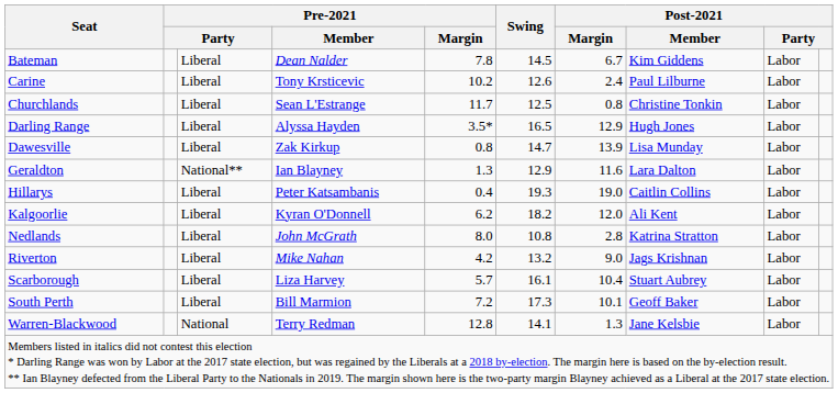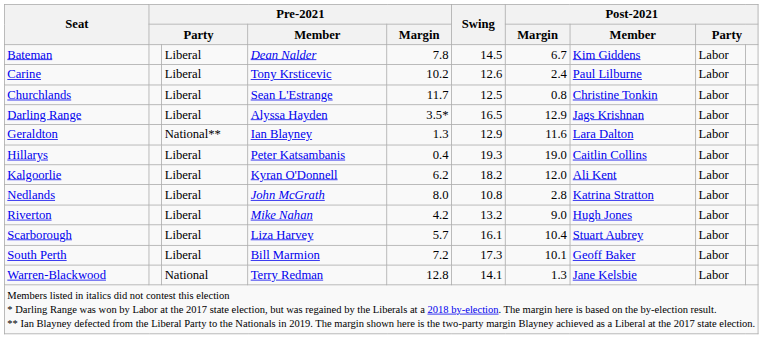 <table class="wikitable">
 <tr>
 <th rowspan="2">Seat</th>
 <th colspan="4">Pre-2021</th>
 <th rowspan="2">Swing</th>
 <th colspan="4">Post-2021</th>
 </tr>
 <tr>
 <th colspan="2">Party</th>
 <th>Member</th>
 <th>Margin</th>
 <th>Margin</th>
 <th>Member</th>
 <th colspan="2">Party</th>
 </tr>
 <tr>
 <td><a href='#'>Bateman</a></td>
 <td></td>
 <td>Liberal</td>
 <td><em><a href='#'>Dean Nalder</a></em></td>
 <td style="text-align:right;">7.8</td>
 <td style="text-align:right;">14.5</td>
 <td style="text-align:right;">6.7</td>
 <td><a href='#'>Kim Giddens</a></td>
 <td>Labor</td>
 <td></td>
 </tr>
 <tr>
 <td><a href='#'>Carine</a></td>
 <td></td>
 <td>Liberal</td>
 <td><a href='#'>Tony Krsticevic</a></td>
 <td style="text-align:right;">10.2</td>
 <td style="text-align:right;">12.6</td>
 <td style="text-align:right;">2.4</td>
 <td><a href='#'>Paul Lilburne</a></td>
 <td>Labor</td>
 <td></td>
 </tr>
 <tr>
 <td><a href='#'>Churchlands</a></td>
 <td></td>
 <td>Liberal</td>
 <td><a href='#'>Sean L'Estrange</a></td>
 <td style="text-align:right;">11.7</td>
 <td style="text-align:right;">12.5</td>
 <td style="text-align:right;">0.8</td>
 <td><a href='#'>Christine Tonkin</a></td>
 <td>Labor</td>
 <td></td>
 </tr>
 <tr>
 <td><a href='#'>Darling Range</a></td>
 <td></td>
 <td>Liberal</td>
 <td><a href='#'>Alyssa Hayden</a></td>
 <td style="text-align:right;">3.5*</td>
 <td style="text-align:right;">16.5</td>
 <td style="text-align:right;">12.9</td>
-<td><a href='#'>Hugh Jones</a></td>
-<td>Labor</td>
-<td></td>
-</tr>
-<tr>
-<td><a href='#'>Dawesville</a></td>
-<td></td>
-<td>Liberal</td>
-<td><a href='#'>Zak Kirkup</a></td>
-<td style="text-align:right;">0.8</td>
-<td style="text-align:right;">14.7</td>
-<td style="text-align:right;">13.9</td>
-<td><a href='#'>Lisa Munday</a></td>
+<td><a href='#'>Jags Krishnan</a></td>
 <td>Labor</td>
 <td></td>
 </tr>
 <tr>
 <td><a href='#'>Geraldton</a></td>
 <td></td>
 <td>National**</td>
 <td><a href='#'>Ian Blayney</a></td>
 <td style="text-align:right;">1.3</td>
 <td style="text-align:right;">12.9</td>
 <td style="text-align:right;">11.6</td>
 <td><a href='#'>Lara Dalton</a></td>
 <td>Labor</td>
 <td></td>
 </tr>
 <tr>
 <td><a href='#'>Hillarys</a></td>
 <td></td>
 <td>Liberal</td>
 <td><a href='#'>Peter Katsambanis</a></td>
 <td style="text-align:right;">0.4</td>
 <td style="text-align:right;">19.3</td>
 <td style="text-align:right;">19.0</td>
 <td><a href='#'>Caitlin Collins</a></td>
 <td>Labor</td>
 <td></td>
 </tr>
 <tr>
 <td><a href='#'>Kalgoorlie</a></td>
 <td></td>
 <td>Liberal</td>
 <td><a href='#'>Kyran O'Donnell</a></td>
 <td style="text-align:right;">6.2</td>
 <td style="text-align:right;">18.2</td>
 <td style="text-align:right;">12.0</td>
 <td><a href='#'>Ali Kent</a></td>
 <td>Labor</td>
 <td></td>
 </tr>
 <tr>
 <td><a href='#'>Nedlands</a></td>
 <td> </td>
 <td>Liberal</td>
 <td><em><a href='#'>John McGrath</a></em></td>
 <td style="text-align:right;">8.0</td>
 <td style="text-align:right;">10.8</td>
 <td style="text-align:right;">2.8</td>
 <td><a href='#'>Katrina Stratton</a></td>
 <td>Labor</td>
 <td> </td>
 </tr>
 <tr>
 <td><a href='#'>Riverton</a></td>
 <td></td>
 <td>Liberal</td>
 <td><em><a href='#'>Mike Nahan</a></em></td>
 <td style="text-align:right;">4.2</td>
 <td style="text-align:right;">13.2</td>
 <td style="text-align:right;">9.0</td>
-<td><a href='#'>Jags Krishnan</a></td>
+<td><a href='#'>Hugh Jones</a></td>
 <td>Labor</td>
 <td></td>
 </tr>
 <tr>
 <td><a href='#'>Scarborough</a></td>
 <td></td>
 <td>Liberal</td>
 <td><a href='#'>Liza Harvey</a></td>
 <td style="text-align:right;">5.7</td>
 <td style="text-align:right;">16.1</td>
 <td style="text-align:right;">10.4</td>
 <td><a href='#'>Stuart Aubrey</a></td>
 <td>Labor</td>
 <td></td>
 </tr>
 <tr>
 <td><a href='#'>South Perth</a></td>
 <td></td>
 <td>Liberal</td>
 <td><a href='#'>Bill Marmion</a></td>
 <td style="text-align:right;">7.2</td>
 <td style="text-align:right;">17.3</td>
 <td style="text-align:right;">10.1</td>
 <td><a href='#'>Geoff Baker</a></td>
 <td>Labor</td>
 <td></td>
 </tr>
 <tr>
 <td><a href='#'>Warren-Blackwood</a></td>
 <td> </td>
 <td>National</td>
 <td><a href='#'>Terry Redman</a></td>
 <td style="text-align:right;">12.8</td>
 <td style="text-align:right;">14.1</td>
 <td style="text-align:right;">1.3</td>
 <td><a href='#'>Jane Kelsbie</a></td>
 <td>Labor</td>
 <td> </td>
 </tr>
 <tr>
 <td colspan=10><small>Members listed in italics did not contest this election<br>* Darling Range was won by Labor at the 2017 state election, but was regained by the Liberals at a <a href='#'>2018 by-election</a>. The margin here is based on the by-election result.</small><br><small>** Ian Blayney defected from the Liberal Party to the Nationals in 2019. The margin shown here is the two-party margin Blayney achieved as a Liberal at the 2017 state election.</small></td>
 </tr>
 </table>
